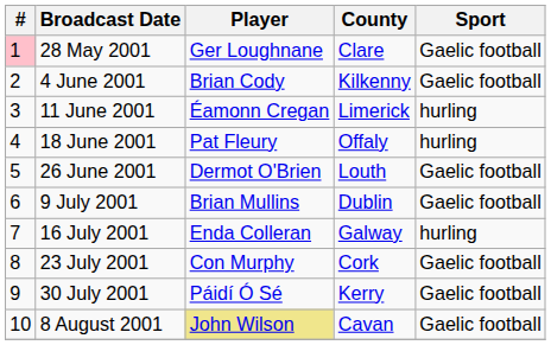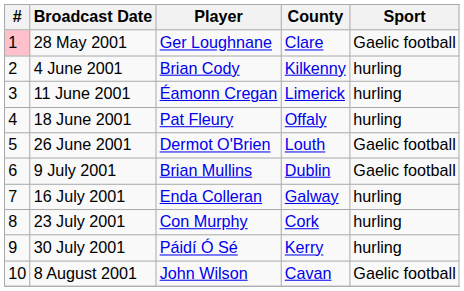 <table class="wikitable">
 <tr>
 <th>#</th>
 <th>Broadcast Date</th>
 <th>Player</th>
 <th>County</th>
 <th>Sport</th>
 </tr>
 <tr>
 <td style="background: pink;">1</td>
 <td>28 May 2001</td>
 <td><a href='#'>Ger Loughnane</a></td>
 <td><a href='#'>Clare</a></td>
 <td>Gaelic football</td>
 </tr>
 <tr>
 <td>2</td>
 <td>4 June 2001</td>
 <td><a href='#'>Brian Cody</a></td>
 <td><a href='#'>Kilkenny</a></td>
-<td>Gaelic football</td>
+<td>hurling</td>
 </tr>
 <tr>
 <td>3</td>
 <td>11 June 2001</td>
 <td><a href='#'>Éamonn Cregan</a></td>
 <td><a href='#'>Limerick</a></td>
 <td>hurling</td>
 </tr>
 <tr>
 <td>4</td>
 <td>18 June 2001</td>
 <td><a href='#'>Pat Fleury</a></td>
 <td><a href='#'>Offaly</a></td>
 <td>hurling</td>
 </tr>
 <tr>
 <td>5</td>
 <td>26 June 2001</td>
 <td><a href='#'>Dermot O'Brien</a></td>
 <td><a href='#'>Louth</a></td>
 <td>Gaelic football</td>
 </tr>
 <tr>
 <td>6</td>
 <td>9 July 2001</td>
 <td><a href='#'>Brian Mullins</a></td>
 <td><a href='#'>Dublin</a></td>
 <td>Gaelic football</td>
 </tr>
 <tr>
 <td>7</td>
 <td>16 July 2001</td>
 <td><a href='#'>Enda Colleran</a></td>
 <td><a href='#'>Galway</a></td>
 <td>hurling</td>
 </tr>
 <tr>
 <td>8</td>
 <td>23 July 2001</td>
 <td><a href='#'>Con Murphy</a></td>
 <td><a href='#'>Cork</a></td>
-<td>Gaelic football</td>
+<td>hurling</td>
 </tr>
 <tr>
 <td>9</td>
 <td>30 July 2001</td>
 <td><a href='#'>Páidí Ó Sé</a></td>
 <td><a href='#'>Kerry</a></td>
-<td>Gaelic football</td>
+<td>hurling</td>
 </tr>
 <tr>
 <td>10</td>
 <td>8 August 2001</td>
-<td style="background: khaki;"><a href='#'>John Wilson</a></td>
+<td><a href='#'>John Wilson</a></td>
 <td><a href='#'>Cavan</a></td>
 <td>Gaelic football</td>
 </tr>
 <tr>
 </tr>
 </table>
